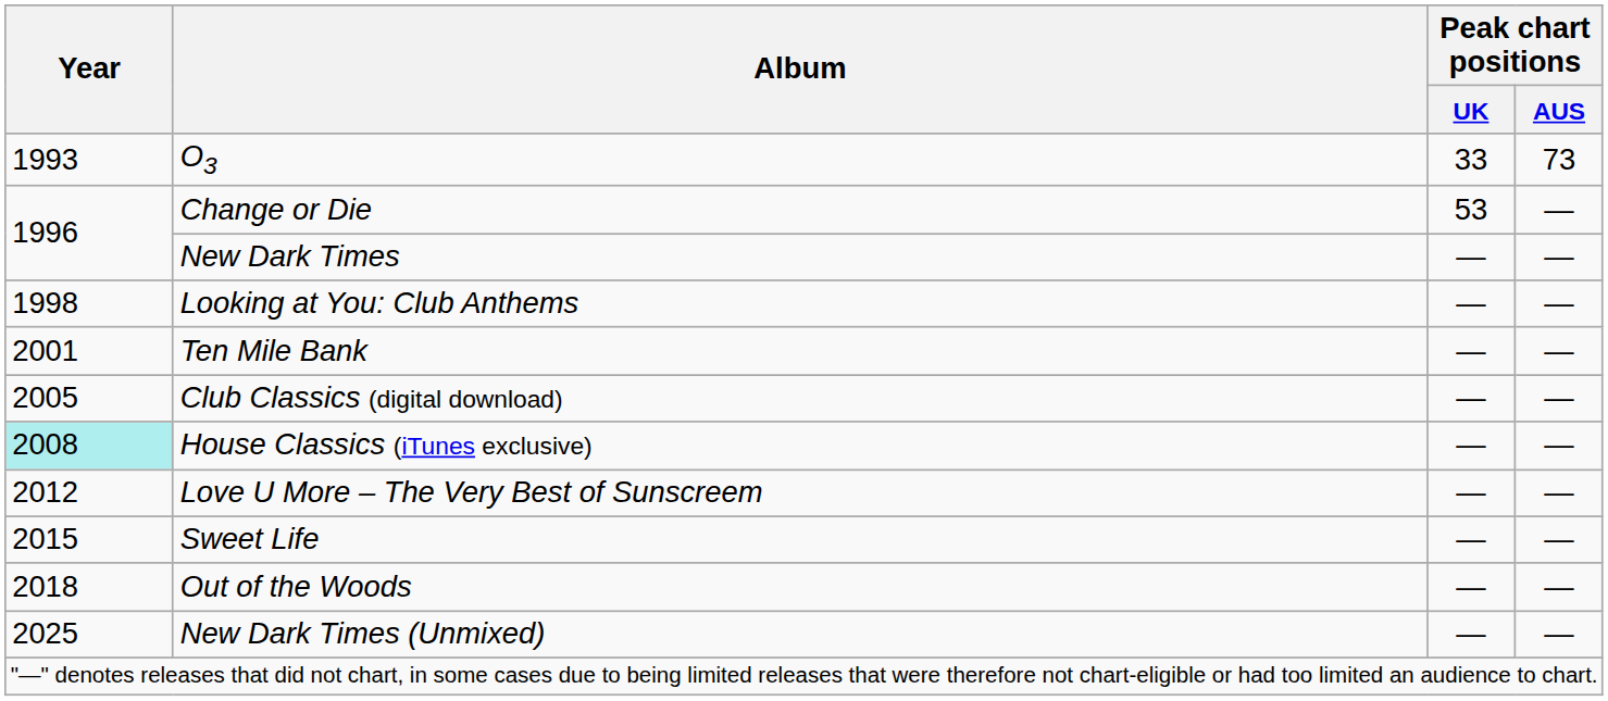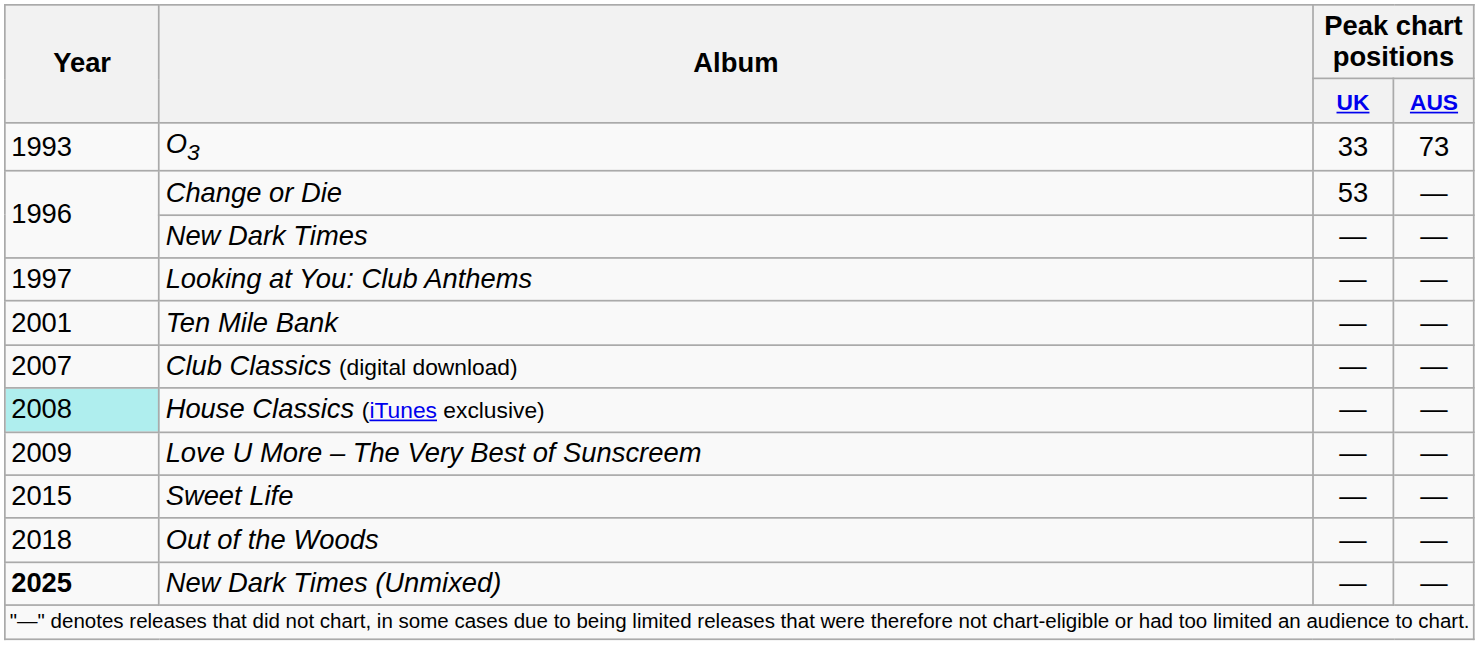 <table class="wikitable">
 <tr>
 <th scope="col" rowspan="2">Year</th>
 <th scope="col" rowspan="2">Album</th>
 <th scope="col" colspan="2">Peak chart positions</th>
 </tr>
 <tr>
 <th style="width:40px;"><small><a href='#'>UK</a></small><br></th>
 <th style="width:40px;"><small><a href='#'>AUS</a></small><br></th>
 </tr>
 <tr>
 <td rowspan="1">1993</td>
 <td><em>O<sub>3</sub></em></td>
 <td align=center>33</td>
 <td align=center>73</td>
 </tr>
 <tr>
 <td rowspan="2">1996</td>
 <td><em>Change or Die</em></td>
 <td align=center>53</td>
 <td align=center>―</td>
 </tr>
 <tr>
 <td><em>New Dark Times</em></td>
 <td align=center>―</td>
 <td align=center>―</td>
 </tr>
 <tr>
-<td rowspan="1">1998</td>
+<td rowspan="1">1997</td>
 <td><em>Looking at You: Club Anthems</em></td>
 <td align=center>―</td>
 <td align=center>―</td>
 </tr>
 <tr>
 <td rowspan="1">2001</td>
 <td><em>Ten Mile Bank</em></td>
 <td align=center>―</td>
 <td align=center>―</td>
 </tr>
 <tr>
-<td rowspan="1">2005</td>
+<td rowspan="1">2007</td>
 <td><em>Club Classics</em> <small>(digital download)</small></td>
 <td align=center>―</td>
 <td align=center>―</td>
 </tr>
 <tr>
 <td rowspan="1" style="background: paleturquoise;">2008</td>
 <td><em>House Classics</em> <small>(<a href='#'>iTunes</a> exclusive)</small></td>
 <td align=center>―</td>
 <td align=center>―</td>
 </tr>
 <tr>
-<td rowspan="1">2012</td>
+<td rowspan="1">2009</td>
 <td><em>Love U More – The Very Best of Sunscreem</em></td>
 <td align=center>―</td>
 <td align=center>―</td>
 </tr>
 <tr>
 <td rowspan="1">2015</td>
 <td><em>Sweet Life</em></td>
 <td align=center>―</td>
 <td align=center>―</td>
 </tr>
 <tr>
 <td rowspan="1">2018</td>
 <td><em>Out of the Woods</em></td>
 <td align=center>―</td>
 <td align=center>―</td>
 </tr>
 <tr>
-<td rowspan="1">2025</td>
+<td rowspan="1"><strong>2025</strong></td>
 <td><em>New Dark Times (Unmixed)</em></td>
 <td align=center>―</td>
 <td align=center>―</td>
 </tr>
 <tr>
 <td colspan="6" style="text-align:center; font-size:9pt;">"—" denotes releases that did not chart, in some cases due to being limited releases that were therefore not chart-eligible or had too limited an audience to chart.</td>
 </tr>
 </table>
